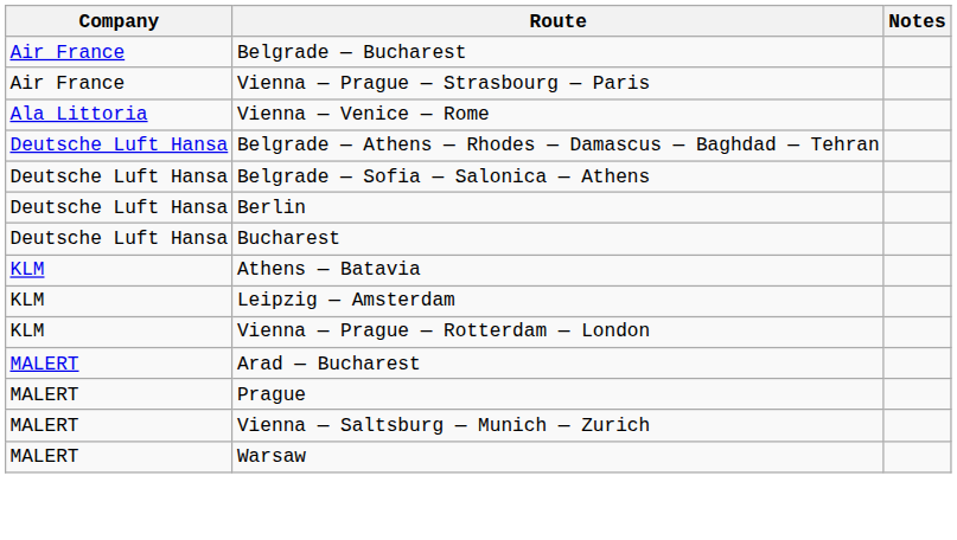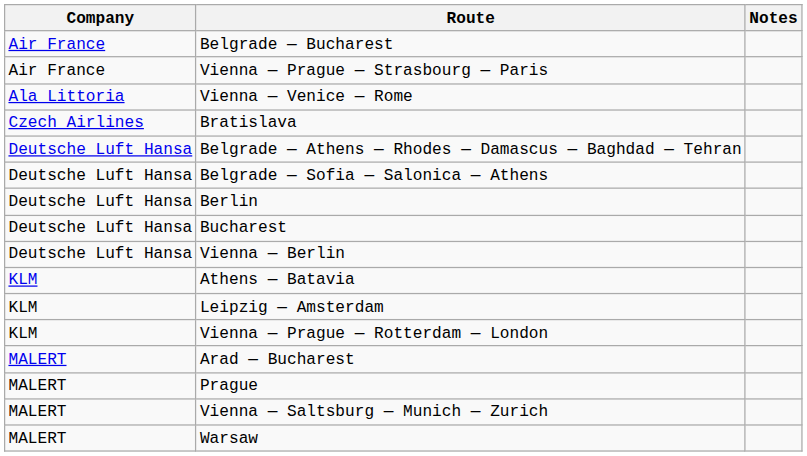 <table class="wikitable">
 <tr>
 <th>Company</th>
 <th>Route</th>
 <th>Notes</th>
 </tr>
 <tr>
 <td><a href='#'>Air France</a></td>
 <td>Belgrade —  Bucharest</td>
 <td></td>
 </tr>
 <tr>
 <td>Air France</td>
 <td>Vienna —  Prague —  Strasbourg —  Paris</td>
 <td></td>
 </tr>
 <tr>
 <td><a href='#'>Ala Littoria</a></td>
 <td>Vienna —  Venice —  Rome</td>
 <td></td>
 </tr>
 <tr>
+<td><a href='#'>Czech Airlines</a></td>
+<td>Bratislava</td>
+<td></td>
+</tr>
+<tr>
 <td><a href='#'>Deutsche Luft Hansa</a></td>
 <td>Belgrade —  Athens —  Rhodes —  Damascus —  Baghdad —  Tehran</td>
 <td></td>
 </tr>
 <tr>
 <td>Deutsche Luft Hansa</td>
 <td>Belgrade —  Sofia —  Salonica —  Athens</td>
 <td></td>
 </tr>
 <tr>
 <td>Deutsche Luft Hansa</td>
 <td>Berlin</td>
 <td></td>
 </tr>
 <tr>
 <td>Deutsche Luft Hansa</td>
 <td>Bucharest</td>
+<td></td>
+</tr>
+<tr>
+<td>Deutsche Luft Hansa</td>
+<td>Vienna —  Berlin</td>
 <td></td>
 </tr>
 <tr>
 <td><a href='#'>KLM</a></td>
 <td>Athens —  Batavia</td>
 <td></td>
 </tr>
 <tr>
 <td>KLM</td>
 <td>Leipzig —  Amsterdam</td>
 <td></td>
 </tr>
 <tr>
 <td>KLM</td>
 <td>Vienna —  Prague —  Rotterdam —  London</td>
 <td></td>
 </tr>
 <tr>
 <td><a href='#'>MALERT</a></td>
 <td>Arad —  Bucharest</td>
 <td></td>
 </tr>
 <tr>
 <td>MALERT</td>
 <td>Prague</td>
 <td></td>
 </tr>
 <tr>
 <td>MALERT</td>
 <td>Vienna —  Saltsburg —  Munich —  Zurich</td>
 <td></td>
 </tr>
 <tr>
 <td>MALERT</td>
 <td>Warsaw</td>
 <td></td>
 </tr>
 </table>
